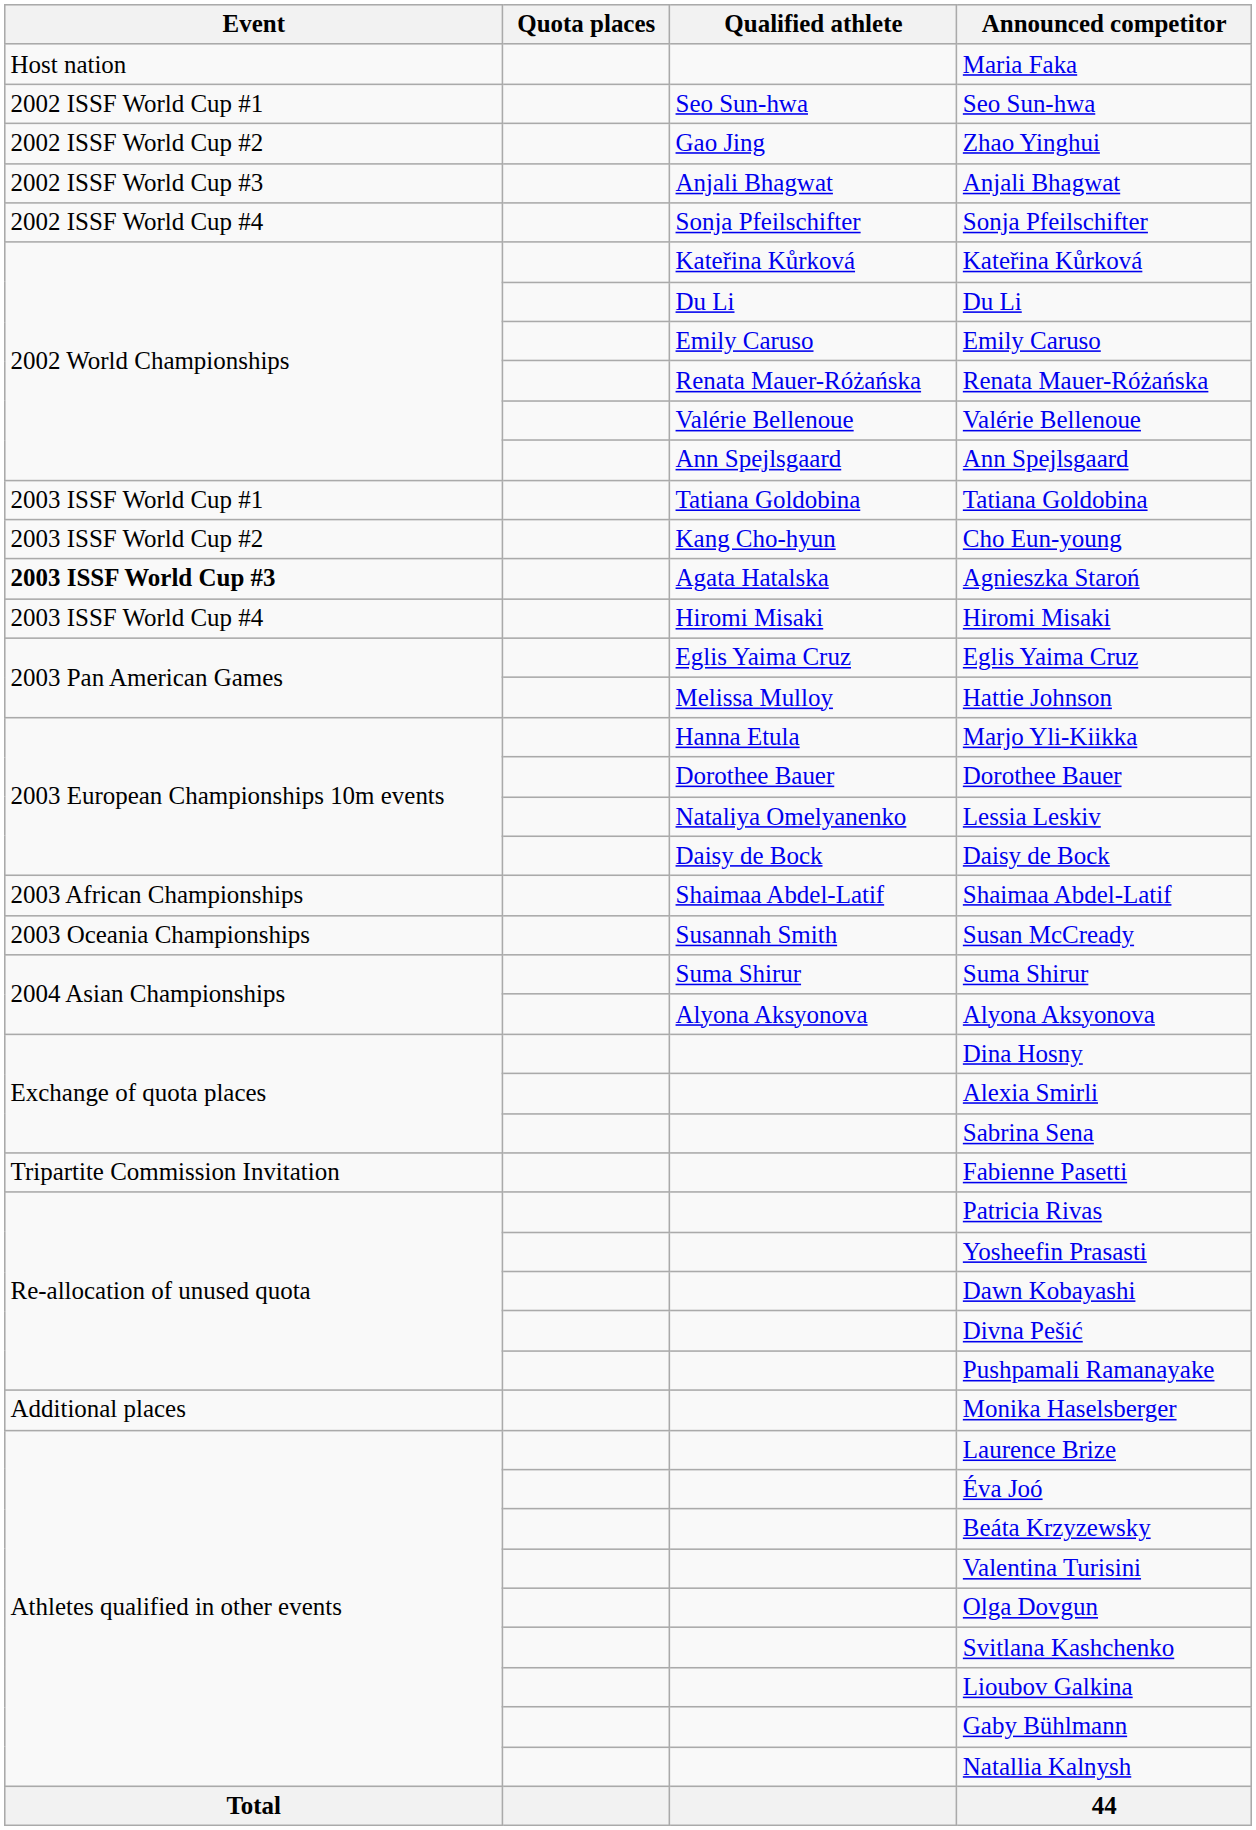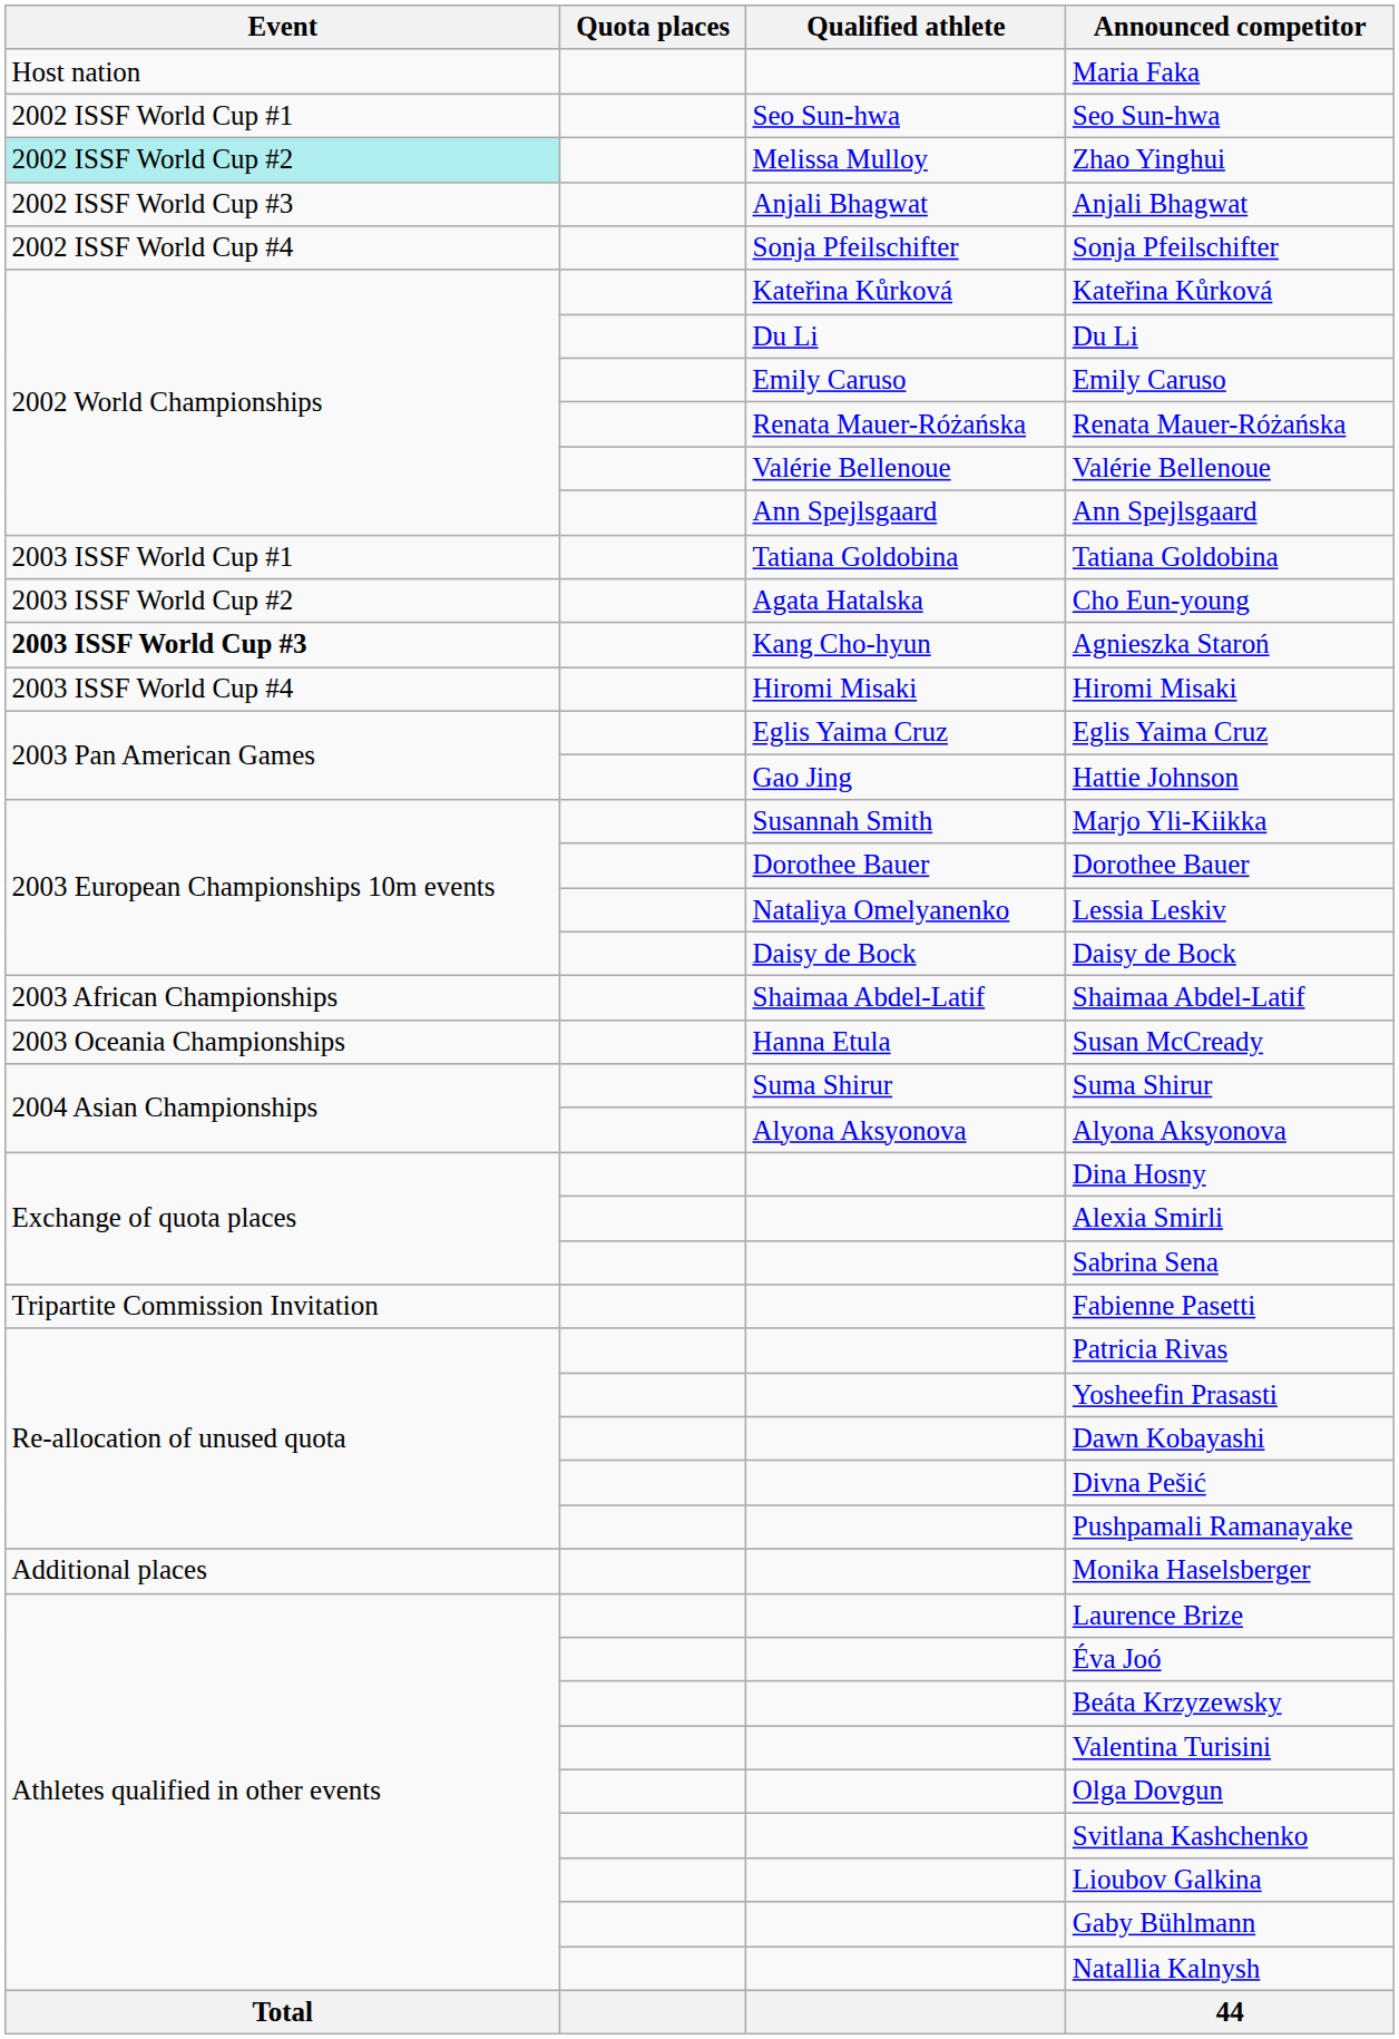 <table class=wikitable style="text-align:left" width=800>
 <tr>
 <th>Event</th>
 <th>Quota places</th>
 <th>Qualified athlete</th>
 <th>Announced competitor</th>
 </tr>
 <tr>
 <td>Host nation</td>
 <td></td>
 <td></td>
 <td><a href='#'>Maria Faka</a></td>
 </tr>
 <tr>
 <td>2002 ISSF World Cup #1</td>
 <td></td>
 <td><a href='#'>Seo Sun-hwa</a></td>
 <td><a href='#'>Seo Sun-hwa</a></td>
 </tr>
 <tr>
-<td>2002 ISSF World Cup #2</td>
+<td style="background: paleturquoise;">2002 ISSF World Cup #2</td>
 <td></td>
-<td><a href='#'>Gao Jing</a></td>
+<td><a href='#'>Melissa Mulloy</a></td>
 <td><a href='#'>Zhao Yinghui</a></td>
 </tr>
 <tr>
 <td>2002 ISSF World Cup #3</td>
 <td></td>
 <td><a href='#'>Anjali Bhagwat</a></td>
 <td><a href='#'>Anjali Bhagwat</a></td>
 </tr>
 <tr>
 <td>2002 ISSF World Cup #4</td>
 <td></td>
 <td><a href='#'>Sonja Pfeilschifter</a></td>
 <td><a href='#'>Sonja Pfeilschifter</a></td>
 </tr>
 <tr>
 <td rowspan=6>2002 World Championships</td>
 <td></td>
 <td><a href='#'>Kateřina Kůrková</a></td>
 <td><a href='#'>Kateřina Kůrková</a></td>
 </tr>
 <tr>
 <td></td>
 <td><a href='#'>Du Li</a></td>
 <td><a href='#'>Du Li</a></td>
 </tr>
 <tr>
 <td></td>
 <td><a href='#'>Emily Caruso</a></td>
 <td><a href='#'>Emily Caruso</a></td>
 </tr>
 <tr>
 <td></td>
 <td><a href='#'>Renata Mauer-Różańska</a></td>
 <td><a href='#'>Renata Mauer-Różańska</a></td>
 </tr>
 <tr>
 <td></td>
 <td><a href='#'>Valérie Bellenoue</a></td>
 <td><a href='#'>Valérie Bellenoue</a></td>
 </tr>
 <tr>
 <td></td>
 <td><a href='#'>Ann Spejlsgaard</a></td>
 <td><a href='#'>Ann Spejlsgaard</a></td>
 </tr>
 <tr>
 <td>2003 ISSF World Cup #1</td>
 <td></td>
 <td><a href='#'>Tatiana Goldobina</a></td>
 <td><a href='#'>Tatiana Goldobina</a></td>
 </tr>
 <tr>
 <td>2003 ISSF World Cup #2</td>
 <td></td>
-<td><a href='#'>Kang Cho-hyun</a></td>
+<td><a href='#'>Agata Hatalska</a></td>
 <td><a href='#'>Cho Eun-young</a></td>
 </tr>
 <tr>
 <td><strong>2003 ISSF World Cup #3</strong></td>
 <td></td>
-<td><a href='#'>Agata Hatalska</a></td>
+<td><a href='#'>Kang Cho-hyun</a></td>
 <td><a href='#'>Agnieszka Staroń</a></td>
 </tr>
 <tr>
 <td>2003 ISSF World Cup #4</td>
 <td></td>
 <td><a href='#'>Hiromi Misaki</a></td>
 <td><a href='#'>Hiromi Misaki</a></td>
 </tr>
 <tr>
 <td rowspan=2>2003 Pan American Games</td>
 <td></td>
 <td><a href='#'>Eglis Yaima Cruz</a></td>
 <td><a href='#'>Eglis Yaima Cruz</a></td>
 </tr>
 <tr>
 <td></td>
-<td><a href='#'>Melissa Mulloy</a></td>
+<td><a href='#'>Gao Jing</a></td>
 <td><a href='#'>Hattie Johnson</a></td>
 </tr>
 <tr>
 <td rowspan=4>2003 European Championships 10m events</td>
 <td></td>
-<td><a href='#'>Hanna Etula</a></td>
+<td><a href='#'>Susannah Smith</a></td>
 <td><a href='#'>Marjo Yli-Kiikka</a></td>
 </tr>
 <tr>
 <td></td>
 <td><a href='#'>Dorothee Bauer</a></td>
 <td><a href='#'>Dorothee Bauer</a></td>
 </tr>
 <tr>
 <td></td>
 <td><a href='#'>Nataliya Omelyanenko</a></td>
 <td><a href='#'>Lessia Leskiv</a></td>
 </tr>
 <tr>
 <td></td>
 <td><a href='#'>Daisy de Bock</a></td>
 <td><a href='#'>Daisy de Bock</a></td>
 </tr>
 <tr>
 <td>2003 African Championships</td>
 <td></td>
 <td><a href='#'>Shaimaa Abdel-Latif</a></td>
 <td><a href='#'>Shaimaa Abdel-Latif</a></td>
 </tr>
 <tr>
 <td>2003 Oceania Championships</td>
 <td></td>
-<td><a href='#'>Susannah Smith</a></td>
+<td><a href='#'>Hanna Etula</a></td>
 <td><a href='#'>Susan McCready</a></td>
 </tr>
 <tr>
 <td rowspan=2>2004 Asian Championships</td>
 <td></td>
 <td><a href='#'>Suma Shirur</a></td>
 <td><a href='#'>Suma Shirur</a></td>
 </tr>
 <tr>
 <td></td>
 <td><a href='#'>Alyona Aksyonova</a></td>
 <td><a href='#'>Alyona Aksyonova</a></td>
 </tr>
 <tr>
 <td rowspan=3>Exchange of quota places</td>
 <td></td>
 <td></td>
 <td><a href='#'>Dina Hosny</a></td>
 </tr>
 <tr>
 <td></td>
 <td></td>
 <td><a href='#'>Alexia Smirli</a></td>
 </tr>
 <tr>
 <td></td>
 <td></td>
 <td><a href='#'>Sabrina Sena</a></td>
 </tr>
 <tr>
 <td>Tripartite Commission Invitation</td>
 <td></td>
 <td></td>
 <td><a href='#'>Fabienne Pasetti</a></td>
 </tr>
 <tr>
 <td rowspan=5>Re-allocation of unused quota</td>
 <td></td>
 <td></td>
 <td><a href='#'>Patricia Rivas</a></td>
 </tr>
 <tr>
 <td></td>
 <td></td>
 <td><a href='#'>Yosheefin Prasasti</a></td>
 </tr>
 <tr>
 <td></td>
 <td></td>
 <td><a href='#'>Dawn Kobayashi</a></td>
 </tr>
 <tr>
 <td></td>
 <td></td>
 <td><a href='#'>Divna Pešić</a></td>
 </tr>
 <tr>
 <td></td>
 <td></td>
 <td><a href='#'>Pushpamali Ramanayake</a></td>
 </tr>
 <tr>
 <td>Additional places</td>
 <td></td>
 <td></td>
 <td><a href='#'>Monika Haselsberger</a></td>
 </tr>
 <tr>
 <td rowspan=9>Athletes qualified in other events</td>
 <td></td>
 <td></td>
 <td><a href='#'>Laurence Brize</a></td>
 </tr>
 <tr>
 <td></td>
 <td></td>
 <td><a href='#'>Éva Joó</a></td>
 </tr>
 <tr>
 <td></td>
 <td></td>
 <td><a href='#'>Beáta Krzyzewsky</a></td>
 </tr>
 <tr>
 <td></td>
 <td></td>
 <td><a href='#'>Valentina Turisini</a></td>
 </tr>
 <tr>
 <td></td>
 <td></td>
 <td><a href='#'>Olga Dovgun</a></td>
 </tr>
 <tr>
 <td></td>
 <td></td>
 <td><a href='#'>Svitlana Kashchenko</a></td>
 </tr>
 <tr>
 <td></td>
 <td></td>
 <td><a href='#'>Lioubov Galkina</a></td>
 </tr>
 <tr>
 <td></td>
 <td></td>
 <td><a href='#'>Gaby Bühlmann</a></td>
 </tr>
 <tr>
 <td></td>
 <td></td>
 <td><a href='#'>Natallia Kalnysh</a></td>
 </tr>
 <tr>
 <th>Total</th>
 <th></th>
 <th></th>
 <th>44</th>
 </tr>
 </table>
